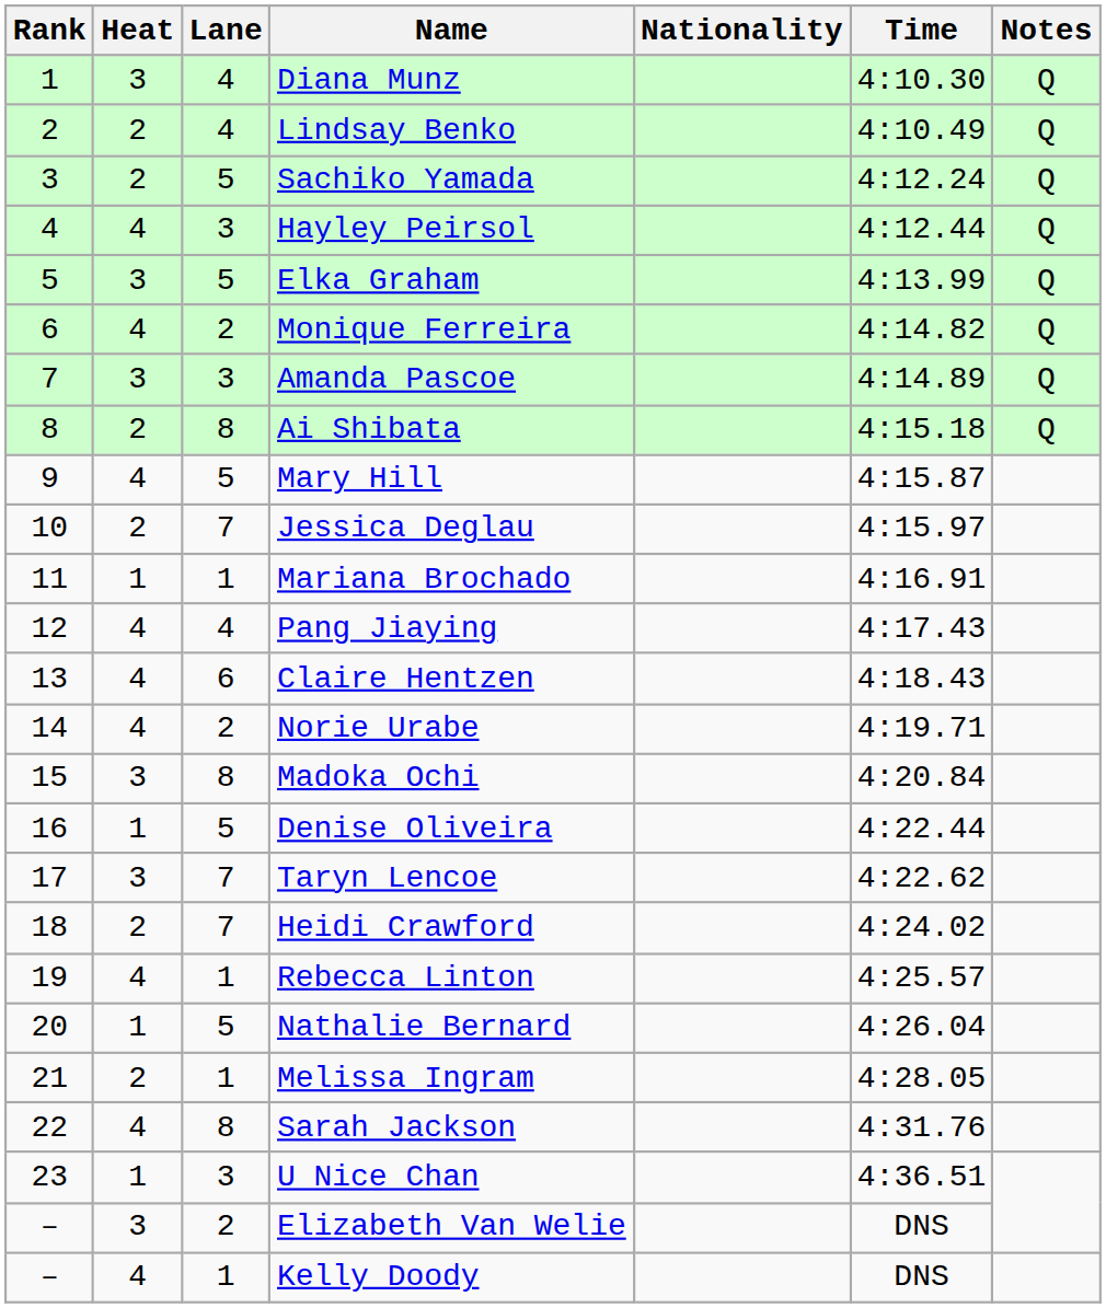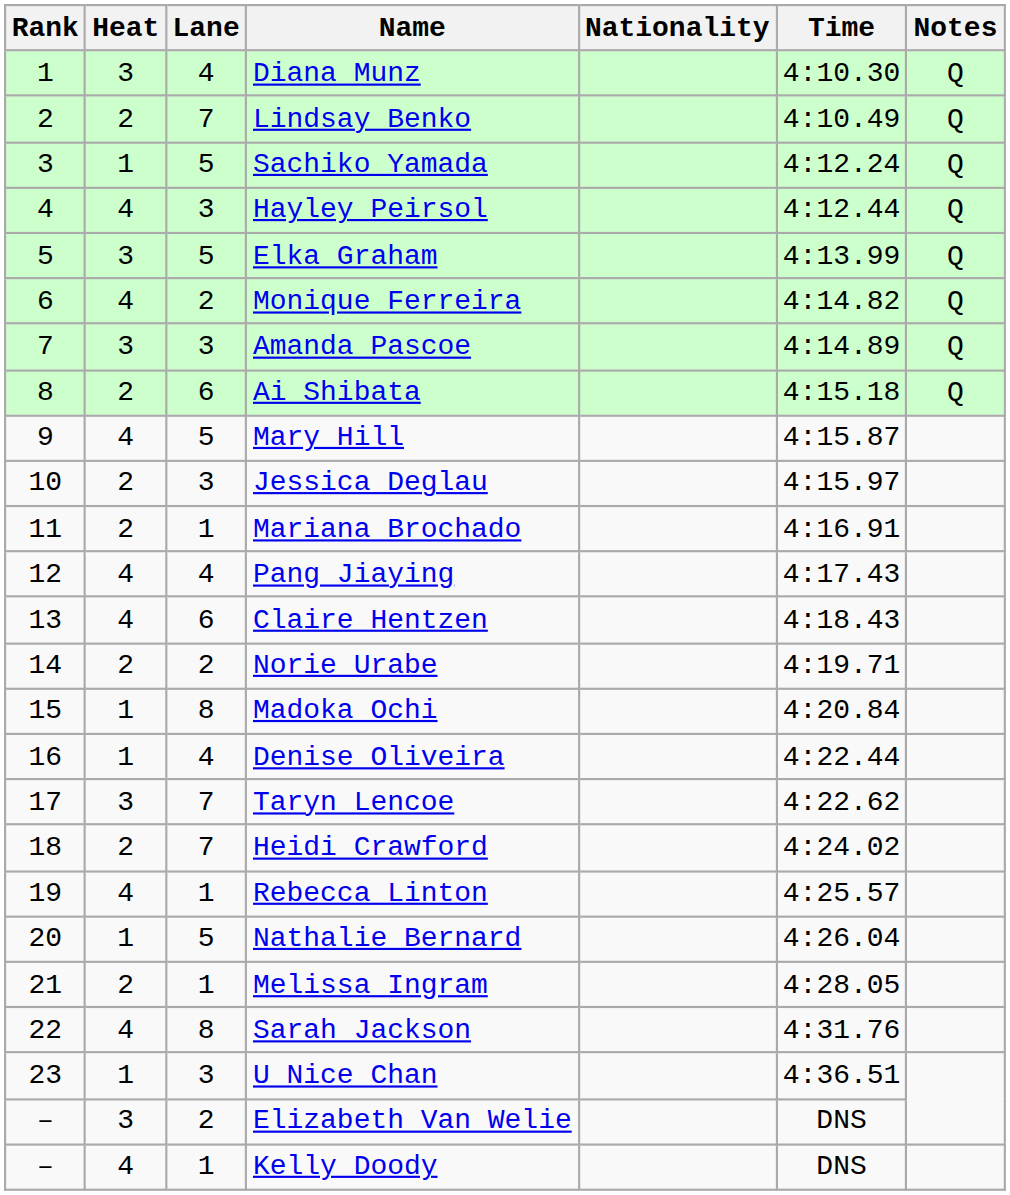 <table class="wikitable sortable" style="text-align:center">
 <tr>
 <th>Rank</th>
 <th>Heat</th>
 <th>Lane</th>
 <th>Name</th>
 <th>Nationality</th>
 <th>Time</th>
 <th>Notes</th>
 </tr>
 <tr bgcolor=ccffcc>
 <td>1</td>
 <td>3</td>
 <td>4</td>
 <td align=left><a href='#'>Diana Munz</a></td>
 <td align=left></td>
 <td>4:10.30</td>
 <td>Q</td>
 </tr>
 <tr bgcolor=ccffcc>
 <td>2</td>
 <td>2</td>
-<td>4</td>
+<td>7</td>
 <td align=left><a href='#'>Lindsay Benko</a></td>
 <td align=left></td>
 <td>4:10.49</td>
 <td>Q</td>
 </tr>
 <tr bgcolor=ccffcc>
 <td>3</td>
-<td>2</td>
+<td>1</td>
 <td>5</td>
 <td align=left><a href='#'>Sachiko Yamada</a></td>
 <td align=left></td>
 <td>4:12.24</td>
 <td>Q</td>
 </tr>
 <tr bgcolor=ccffcc>
 <td>4</td>
 <td>4</td>
 <td>3</td>
 <td align=left><a href='#'>Hayley Peirsol</a></td>
 <td align=left></td>
 <td>4:12.44</td>
 <td>Q</td>
 </tr>
 <tr bgcolor=ccffcc>
 <td>5</td>
 <td>3</td>
 <td>5</td>
 <td align=left><a href='#'>Elka Graham</a></td>
 <td align=left></td>
 <td>4:13.99</td>
 <td>Q</td>
 </tr>
 <tr bgcolor=ccffcc>
 <td>6</td>
 <td>4</td>
 <td>2</td>
 <td align=left><a href='#'>Monique Ferreira</a></td>
 <td align=left></td>
 <td>4:14.82</td>
 <td>Q</td>
 </tr>
 <tr bgcolor=ccffcc>
 <td>7</td>
 <td>3</td>
 <td>3</td>
 <td align=left><a href='#'>Amanda Pascoe</a></td>
 <td align=left></td>
 <td>4:14.89</td>
 <td>Q</td>
 </tr>
 <tr bgcolor=ccffcc>
 <td>8</td>
 <td>2</td>
-<td>8</td>
+<td>6</td>
 <td align=left><a href='#'>Ai Shibata</a></td>
 <td align=left></td>
 <td>4:15.18</td>
 <td>Q</td>
 </tr>
 <tr>
 <td>9</td>
 <td>4</td>
 <td>5</td>
 <td align=left><a href='#'>Mary Hill</a></td>
 <td align=left></td>
 <td>4:15.87</td>
 <td></td>
 </tr>
 <tr>
 <td>10</td>
 <td>2</td>
-<td>7</td>
+<td>3</td>
 <td align=left><a href='#'>Jessica Deglau</a></td>
 <td align=left></td>
 <td>4:15.97</td>
 <td></td>
 </tr>
 <tr>
 <td>11</td>
-<td>1</td>
+<td>2</td>
 <td>1</td>
 <td align=left><a href='#'>Mariana Brochado</a></td>
 <td align=left></td>
 <td>4:16.91</td>
 <td></td>
 </tr>
 <tr>
 <td>12</td>
 <td>4</td>
 <td>4</td>
 <td align=left><a href='#'>Pang Jiaying</a></td>
 <td align=left></td>
 <td>4:17.43</td>
 <td></td>
 </tr>
 <tr>
 <td>13</td>
 <td>4</td>
 <td>6</td>
 <td align=left><a href='#'>Claire Hentzen</a></td>
 <td align=left></td>
 <td>4:18.43</td>
 <td></td>
 </tr>
 <tr>
 <td>14</td>
-<td>4</td>
+<td>2</td>
 <td>2</td>
 <td align=left><a href='#'>Norie Urabe</a></td>
 <td align=left></td>
 <td>4:19.71</td>
 <td></td>
 </tr>
 <tr>
 <td>15</td>
-<td>3</td>
+<td>1</td>
 <td>8</td>
 <td align=left><a href='#'>Madoka Ochi</a></td>
 <td align=left></td>
 <td>4:20.84</td>
 <td></td>
 </tr>
 <tr>
 <td>16</td>
 <td>1</td>
-<td>5</td>
+<td>4</td>
 <td align=left><a href='#'>Denise Oliveira</a></td>
 <td align=left></td>
 <td>4:22.44</td>
 <td></td>
 </tr>
 <tr>
 <td>17</td>
 <td>3</td>
 <td>7</td>
 <td align=left><a href='#'>Taryn Lencoe</a></td>
 <td align=left></td>
 <td>4:22.62</td>
 <td></td>
 </tr>
 <tr>
 <td>18</td>
 <td>2</td>
 <td>7</td>
 <td align=left><a href='#'>Heidi Crawford</a></td>
 <td align=left></td>
 <td>4:24.02</td>
 <td></td>
 </tr>
 <tr>
 <td>19</td>
 <td>4</td>
 <td>1</td>
 <td align=left><a href='#'>Rebecca Linton</a></td>
 <td align=left></td>
 <td>4:25.57</td>
 <td></td>
 </tr>
 <tr>
 <td>20</td>
 <td>1</td>
 <td>5</td>
 <td align=left><a href='#'>Nathalie Bernard</a></td>
 <td align=left></td>
 <td>4:26.04</td>
 <td></td>
 </tr>
 <tr>
 <td>21</td>
 <td>2</td>
 <td>1</td>
 <td align=left><a href='#'>Melissa Ingram</a></td>
 <td align=left></td>
 <td>4:28.05</td>
 <td></td>
 </tr>
 <tr>
 <td>22</td>
 <td>4</td>
 <td>8</td>
 <td align=left><a href='#'>Sarah Jackson</a></td>
 <td align=left></td>
 <td>4:31.76</td>
 <td></td>
 </tr>
 <tr>
 <td>23</td>
 <td>1</td>
 <td>3</td>
 <td align=left><a href='#'>U Nice Chan</a></td>
 <td align=left></td>
 <td>4:36.51</td>
 </tr>
 <tr>
 <td>–</td>
 <td>3</td>
 <td>2</td>
 <td align=left><a href='#'>Elizabeth Van Welie</a></td>
 <td align=left></td>
 <td>DNS</td>
 </tr>
 <tr>
 <td>–</td>
 <td>4</td>
 <td>1</td>
 <td align=left><a href='#'>Kelly Doody</a></td>
 <td align=left></td>
 <td>DNS</td>
 <td></td>
 </tr>
 </table>
